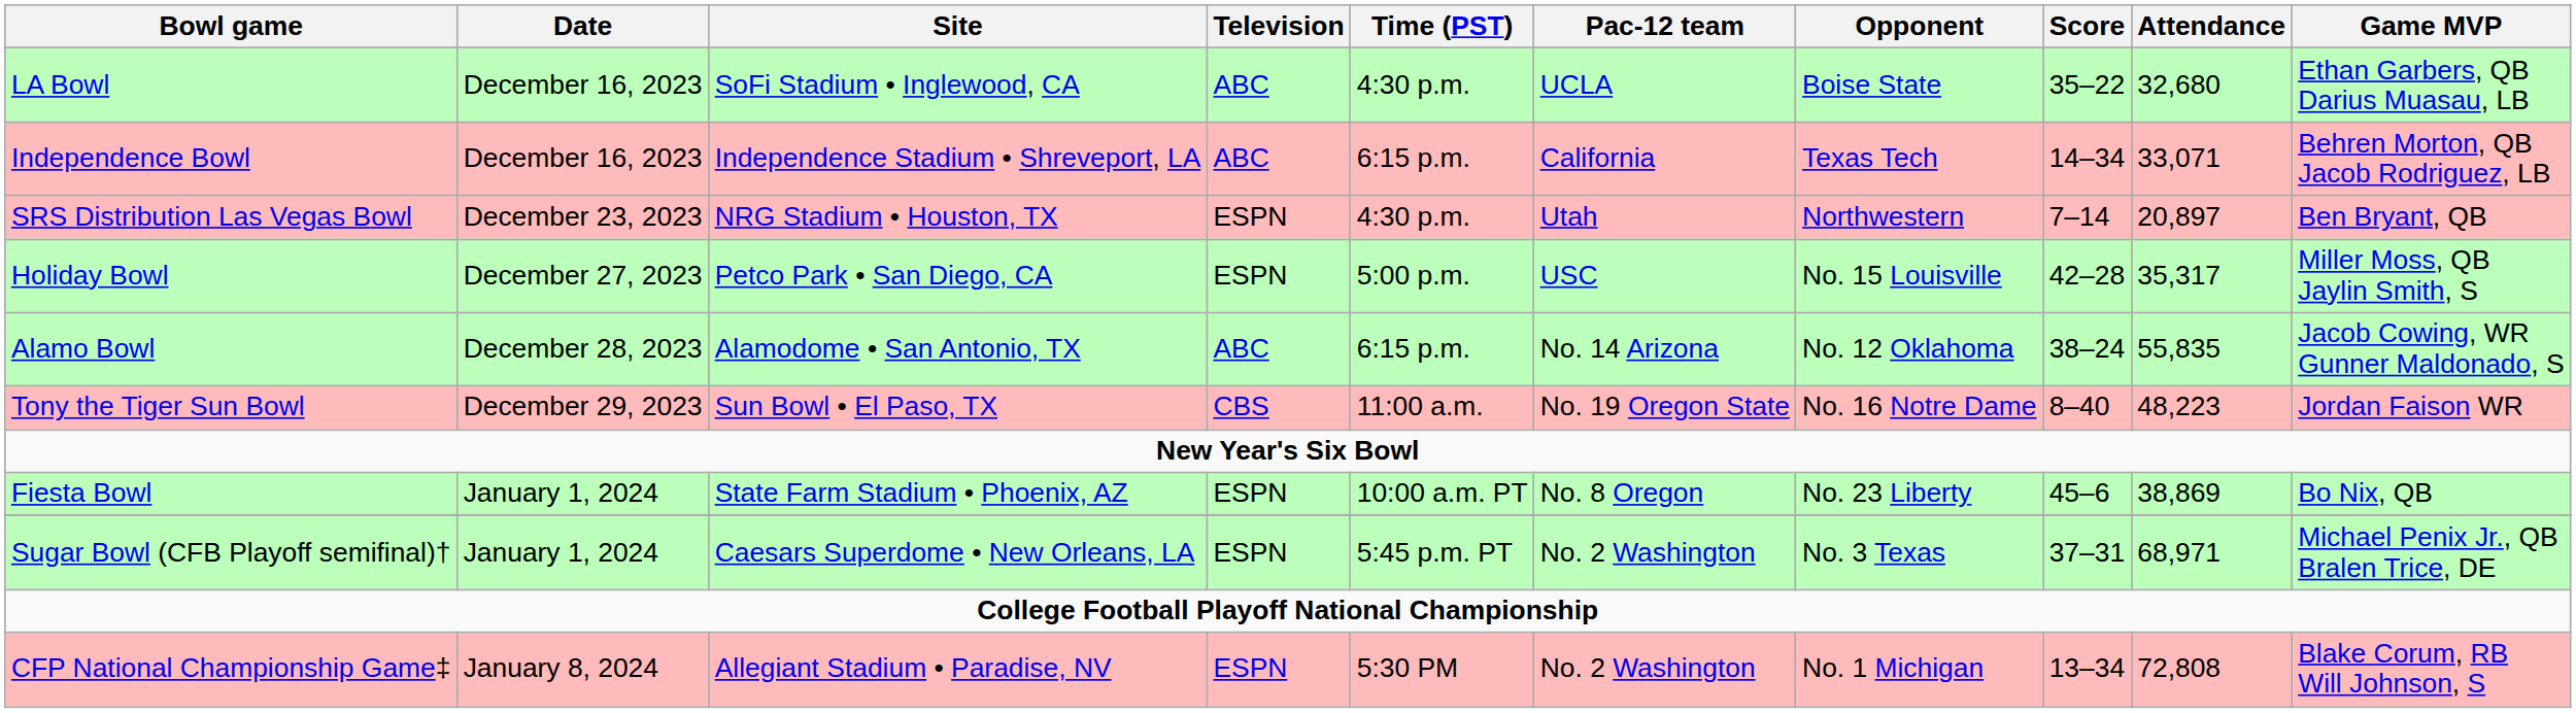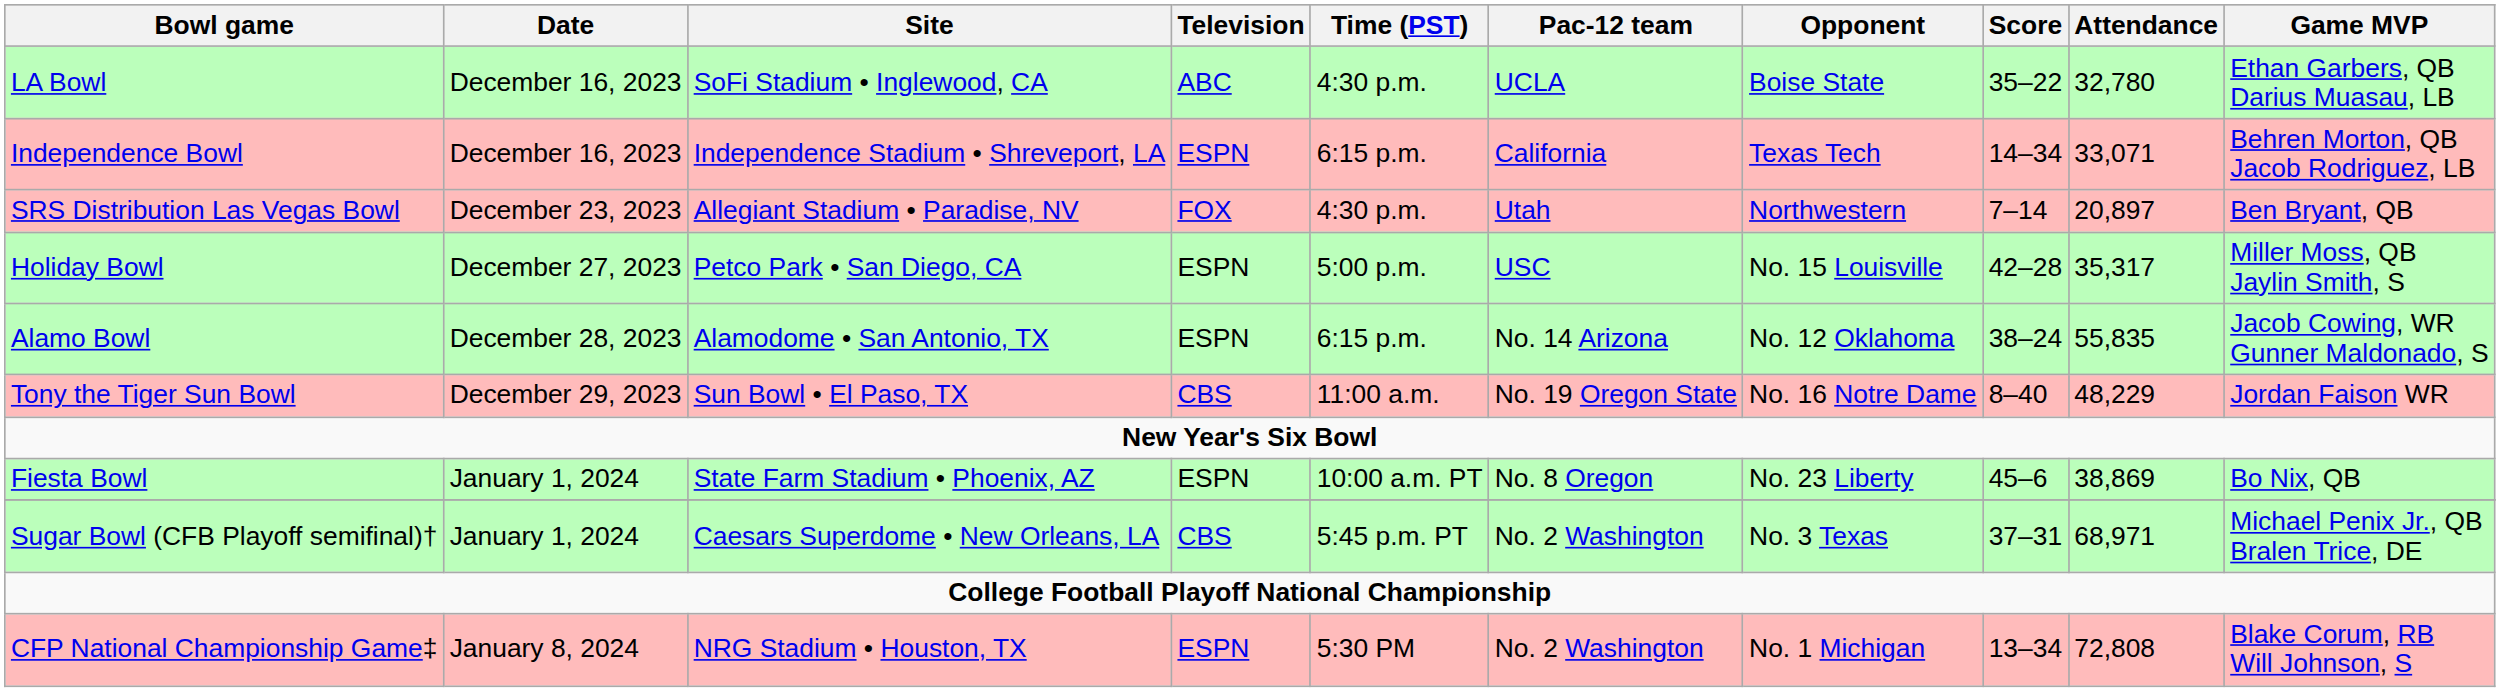 <table class="wikitable">
 <tr>
 <th>Bowl game</th>
 <th>Date</th>
 <th>Site</th>
 <th>Television</th>
 <th>Time (<a href='#'>PST</a>)</th>
 <th>Pac-12 team</th>
 <th>Opponent</th>
 <th>Score</th>
 <th>Attendance</th>
 <th>Game MVP</th>
 </tr>
 <tr style="background:#bfb;">
 <td><a href='#'>LA Bowl</a></td>
 <td>December 16, 2023</td>
 <td><a href='#'>SoFi Stadium</a> • <a href='#'>Inglewood</a>, <a href='#'>CA</a></td>
 <td><a href='#'>ABC</a></td>
 <td>4:30 p.m.</td>
 <td><a href='#'>UCLA</a></td>
 <td><a href='#'>Boise State</a></td>
 <td>35–22</td>
-<td>32,680</td>
+<td>32,780</td>
 <td><a href='#'>Ethan Garbers</a>, QB<br><a href='#'>Darius Muasau</a>, LB</td>
 </tr>
 <tr style="background:#fbb;">
 <td><a href='#'>Independence Bowl</a></td>
 <td>December 16, 2023</td>
 <td><a href='#'>Independence Stadium</a> • <a href='#'>Shreveport</a>, <a href='#'>LA</a></td>
-<td><a href='#'>ABC</a></td>
+<td><a href='#'>ESPN</a></td>
 <td>6:15 p.m.</td>
 <td><a href='#'>California</a></td>
 <td><a href='#'>Texas Tech</a></td>
 <td>14–34</td>
 <td>33,071</td>
 <td><a href='#'>Behren Morton</a>, QB<br><a href='#'>Jacob Rodriguez</a>, LB</td>
 </tr>
 <tr style="background:#fbb;">
 <td><a href='#'>SRS Distribution Las Vegas Bowl</a></td>
 <td>December 23, 2023</td>
-<td><a href='#'>NRG Stadium</a> • <a href='#'>Houston, TX</a></td>
-<td>ESPN</td>
+<td><a href='#'>Allegiant Stadium</a> • <a href='#'>Paradise, NV</a></td>
+<td><a href='#'>FOX</a></td>
 <td>4:30 p.m.</td>
 <td><a href='#'>Utah</a></td>
 <td><a href='#'>Northwestern</a></td>
 <td>7–14</td>
 <td>20,897</td>
 <td><a href='#'>Ben Bryant</a>, QB</td>
 </tr>
 <tr style="background:#bfb;">
 <td><a href='#'>Holiday Bowl</a></td>
 <td>December 27, 2023</td>
 <td><a href='#'>Petco Park</a> • <a href='#'>San Diego, CA</a></td>
 <td>ESPN</td>
 <td>5:00 p.m.</td>
 <td><a href='#'>USC</a></td>
 <td>No. 15 <a href='#'>Louisville</a></td>
 <td>42–28</td>
 <td>35,317</td>
 <td><a href='#'>Miller Moss</a>, QB<br><a href='#'>Jaylin Smith</a>, S</td>
 </tr>
 <tr style="background:#bfb;">
 <td><a href='#'>Alamo Bowl</a></td>
 <td>December 28, 2023</td>
 <td><a href='#'>Alamodome</a> • <a href='#'>San Antonio, TX</a></td>
-<td><a href='#'>ABC</a></td>
+<td>ESPN</td>
 <td>6:15 p.m.</td>
 <td>No. 14 <a href='#'>Arizona</a></td>
 <td>No. 12 <a href='#'>Oklahoma</a></td>
 <td>38–24</td>
 <td>55,835</td>
 <td><a href='#'>Jacob Cowing</a>, WR<br><a href='#'>Gunner Maldonado</a>, S</td>
 </tr>
 <tr style="background:#fbb;">
 <td><a href='#'>Tony the Tiger Sun Bowl</a></td>
 <td>December 29, 2023</td>
 <td><a href='#'>Sun Bowl</a> • <a href='#'>El Paso, TX</a></td>
 <td><a href='#'>CBS</a></td>
 <td>11:00 a.m.</td>
 <td>No. 19 <a href='#'>Oregon State</a></td>
 <td>No. 16 <a href='#'>Notre Dame</a></td>
 <td>8–40</td>
-<td>48,223</td>
+<td>48,229</td>
 <td><a href='#'>Jordan Faison</a> WR</td>
 </tr>
 <tr>
 <td colspan="10" style="text-align:center;"><strong>New Year's Six Bowl</strong></td>
 </tr>
 <tr style="background:#bfb;">
 <td><a href='#'>Fiesta Bowl</a></td>
 <td>January 1, 2024</td>
 <td><a href='#'>State Farm Stadium</a> • <a href='#'>Phoenix, AZ</a></td>
 <td>ESPN</td>
 <td>10:00 a.m. PT</td>
 <td>No. 8 <a href='#'>Oregon</a></td>
 <td>No. 23 <a href='#'>Liberty</a></td>
 <td>45–6</td>
 <td>38,869</td>
 <td><a href='#'>Bo Nix</a>, QB</td>
 </tr>
 <tr>
 </tr>
 <tr style="background:#bfb;">
 <td><a href='#'>Sugar Bowl</a> (CFB Playoff semifinal)†</td>
 <td>January 1, 2024</td>
 <td><a href='#'>Caesars Superdome</a> • <a href='#'>New Orleans, LA</a></td>
-<td>ESPN</td>
+<td><a href='#'>CBS</a></td>
 <td>5:45 p.m. PT</td>
 <td>No. 2 <a href='#'>Washington</a></td>
 <td>No. 3 <a href='#'>Texas</a></td>
 <td>37–31</td>
 <td>68,971</td>
 <td><a href='#'>Michael Penix Jr.</a>, QB<br><a href='#'>Bralen Trice</a>, DE</td>
 </tr>
 <tr>
 <td colspan="10" style="text-align:center;"><strong>College Football Playoff National Championship</strong></td>
 </tr>
 <tr style="background:#fbb;">
 <td><a href='#'>CFP National Championship Game</a>‡</td>
 <td>January 8, 2024</td>
-<td><a href='#'>Allegiant Stadium</a> • <a href='#'>Paradise, NV</a></td>
+<td><a href='#'>NRG Stadium</a> • <a href='#'>Houston, TX</a></td>
 <td><a href='#'>ESPN</a></td>
 <td>5:30 PM</td>
 <td>No. 2 <a href='#'>Washington</a></td>
 <td>No. 1 <a href='#'>Michigan</a></td>
 <td>13–34</td>
 <td>72,808</td>
 <td><a href='#'>Blake Corum</a>, <a href='#'>RB</a><br> <a href='#'>Will Johnson</a>, <a href='#'>S</a></td>
 </tr>
 </table>
